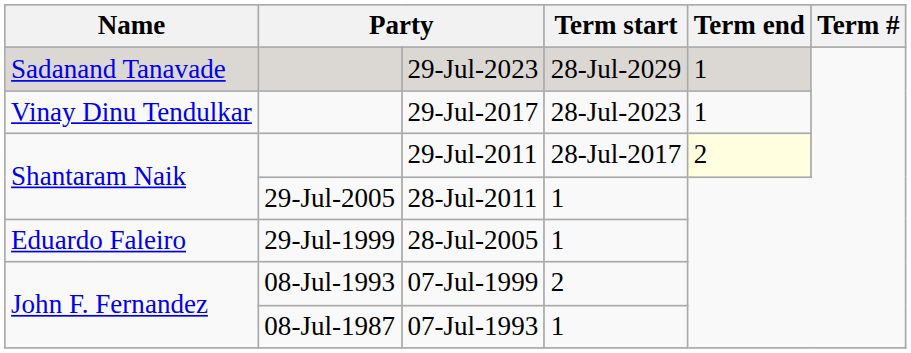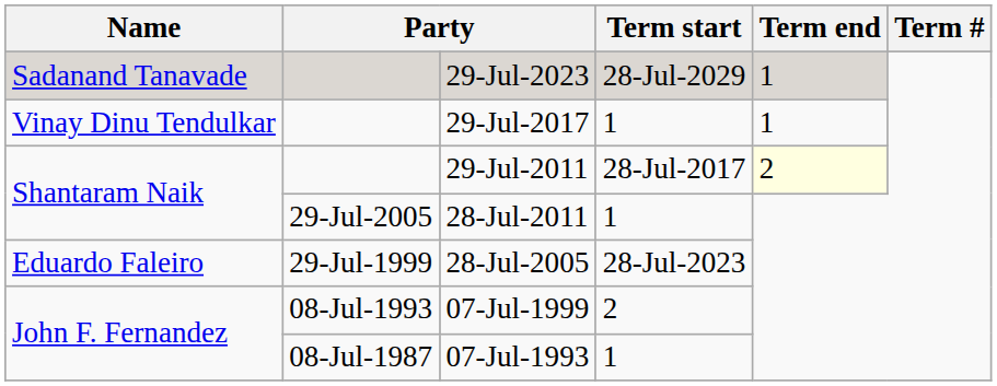 <table class="wikitable sortable">
 <tr>
 <th>Name</th>
 <th colspan=2>Party</th>
 <th>Term start</th>
 <th>Term end</th>
 <th>Term #</th>
 </tr>
 <tr style="background-color:#DBD7D2;">
 <td><a href='#'>Sadanand Tanavade</a></td>
 <td></td>
 <td>29-Jul-2023</td>
 <td>28-Jul-2029</td>
 <td>1</td>
 </tr>
 <tr>
 <td><a href='#'>Vinay Dinu Tendulkar</a></td>
 <td></td>
 <td>29-Jul-2017</td>
-<td>28-Jul-2023</td>
+<td>1</td>
 <td>1</td>
 </tr>
 <tr>
 <td rowspan=2><a href='#'>Shantaram Naik</a></td>
 <td></td>
 <td>29-Jul-2011</td>
 <td>28-Jul-2017</td>
 <td style="background: lightyellow;">2</td>
 </tr>
 <tr>
 <td>29-Jul-2005</td>
 <td>28-Jul-2011</td>
 <td>1</td>
 </tr>
 <tr>
 <td><a href='#'>Eduardo Faleiro</a></td>
 <td>29-Jul-1999</td>
 <td>28-Jul-2005</td>
-<td>1</td>
+<td>28-Jul-2023</td>
 </tr>
 <tr>
 <td rowspan=2><a href='#'>John F. Fernandez</a></td>
 <td>08-Jul-1993</td>
 <td>07-Jul-1999</td>
 <td>2</td>
 </tr>
 <tr>
 <td>08-Jul-1987</td>
 <td>07-Jul-1993</td>
 <td>1</td>
 </tr>
 </table>
